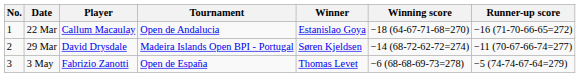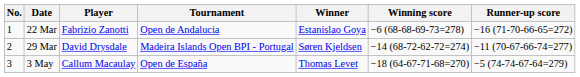 <table class="wikitable" style="font-size:95%;">
 <tr>
 <th>No.</th>
 <th>Date</th>
 <th>Player</th>
 <th>Tournament</th>
 <th>Winner</th>
 <th>Winning score</th>
 <th>Runner-up score</th>
 </tr>
 <tr>
 <td>1</td>
 <td>22 Mar</td>
-<td> <a href='#'>Callum Macaulay</a></td>
+<td> <a href='#'>Fabrizio Zanotti</a></td>
 <td><a href='#'>Open de Andalucia</a></td>
 <td> <a href='#'>Estanislao Goya</a></td>
-<td>−18 (64-67-71-68=270)</td>
+<td>−6 (68-68-69-73=278)</td>
 <td>−16 (71-70-66-65=272)</td>
 </tr>
 <tr>
 <td>2</td>
 <td>29 Mar</td>
 <td> <a href='#'>David Drysdale</a></td>
 <td><a href='#'>Madeira Islands Open BPI - Portugal</a></td>
 <td> <a href='#'>Søren Kjeldsen</a></td>
 <td>−14 (68-72-62-72=274)</td>
 <td>−11 (70-67-66-74=277)</td>
 </tr>
 <tr>
 <td>3</td>
 <td>3 May</td>
-<td> <a href='#'>Fabrizio Zanotti</a></td>
+<td> <a href='#'>Callum Macaulay</a></td>
 <td><a href='#'>Open de España</a></td>
 <td> <a href='#'>Thomas Levet</a></td>
-<td>−6 (68-68-69-73=278)</td>
+<td>−18 (64-67-71-68=270)</td>
 <td>−5 (74-74-67-64=279)</td>
 </tr>
 </table>
